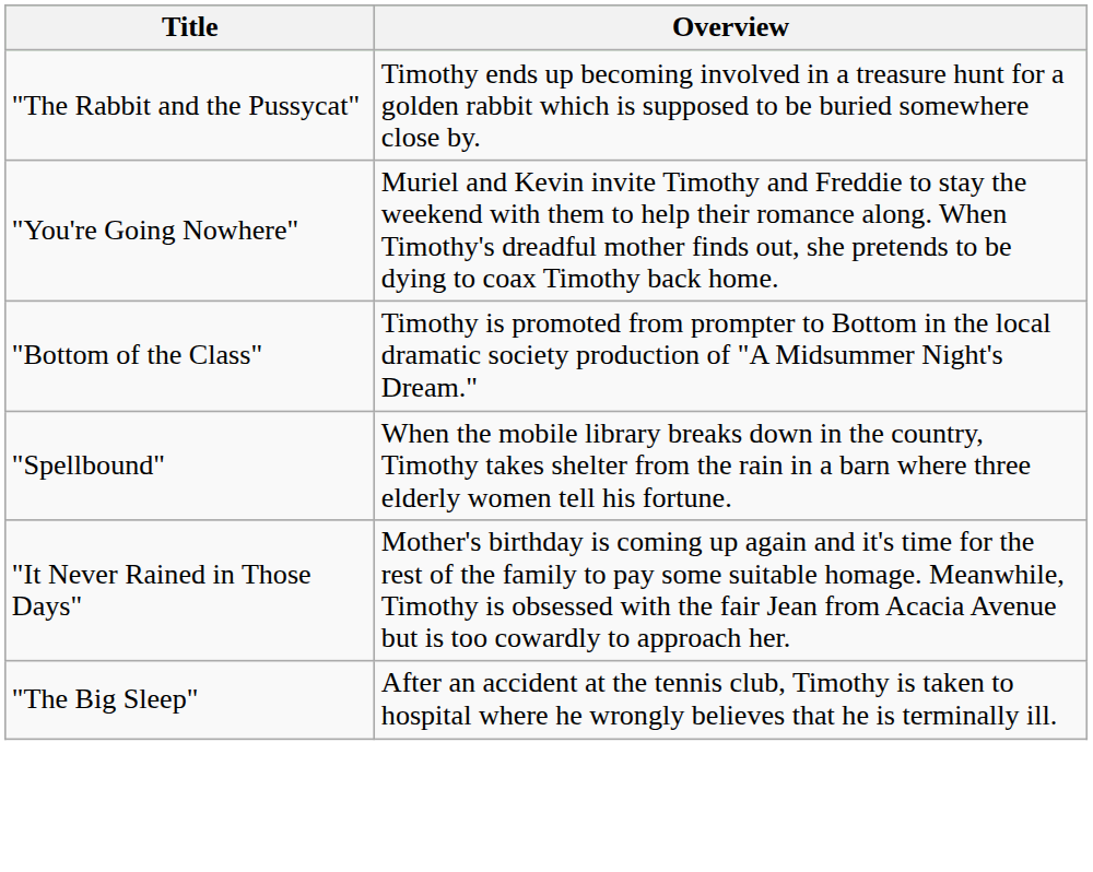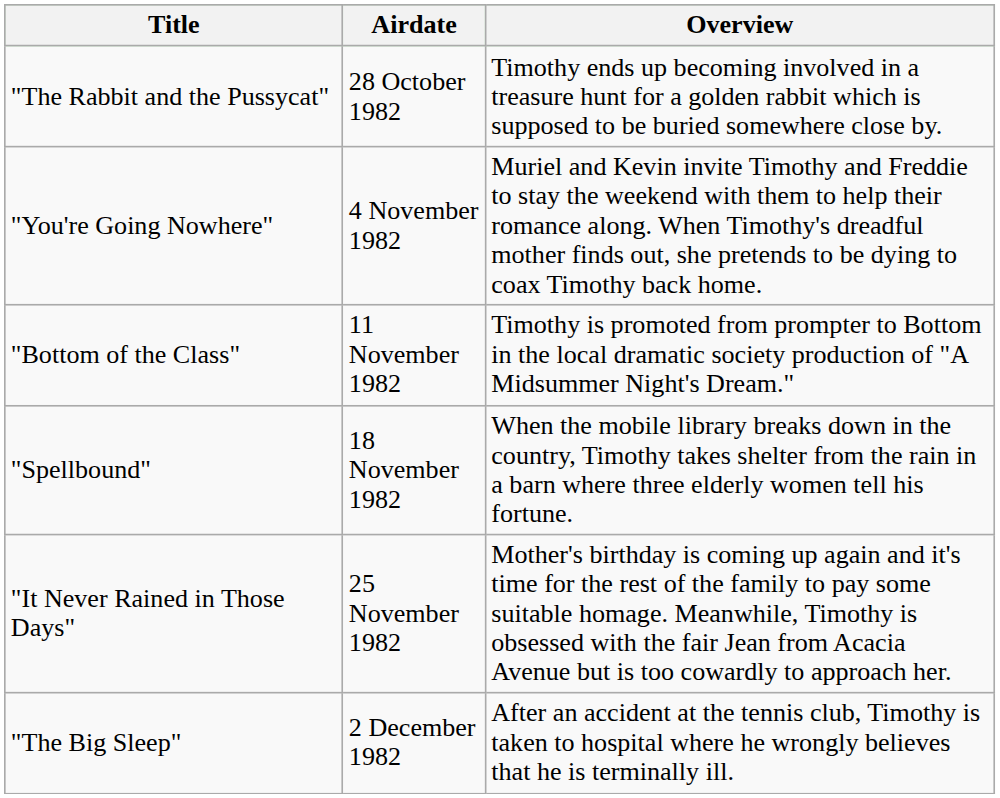 <table class="wikitable" style="font-size: 100%;">
 <tr style="background:#aaeeaa">
 <th width="200">Title</th>
+<th width="80">Airdate</th>
 <th>Overview</th>
 </tr>
 <tr>
 <td>"The Rabbit and the Pussycat"</td>
+<td>28 October 1982</td>
 <td>Timothy ends up becoming involved in a treasure hunt for a golden rabbit which is supposed to be buried somewhere close by.</td>
 </tr>
 <tr>
 <td>"You're Going Nowhere"</td>
+<td>4 November 1982</td>
 <td>Muriel and Kevin invite Timothy and Freddie to stay the weekend with them to help their romance along. When Timothy's dreadful mother finds out, she pretends to be dying to coax Timothy back home.</td>
 </tr>
 <tr>
 <td>"Bottom of the Class"</td>
+<td>11 November 1982</td>
 <td>Timothy is promoted from prompter to Bottom in the local dramatic society production of "A Midsummer Night's Dream."</td>
 </tr>
 <tr>
 <td>"Spellbound"</td>
+<td>18 November 1982</td>
 <td>When the mobile library breaks down in the country, Timothy takes shelter from the rain in a barn where three elderly women tell his fortune.</td>
 </tr>
 <tr>
 <td>"It Never Rained in Those Days"</td>
+<td>25 November 1982</td>
 <td>Mother's birthday is coming up again and it's time for the rest of the family to pay some suitable homage. Meanwhile, Timothy is obsessed with the fair Jean from Acacia Avenue but is too cowardly to approach her.</td>
 </tr>
 <tr>
 <td>"The Big Sleep"</td>
+<td>2 December 1982</td>
 <td>After an accident at the tennis club, Timothy is taken to hospital where he wrongly believes that he is terminally ill.</td>
 </tr>
 </table>
